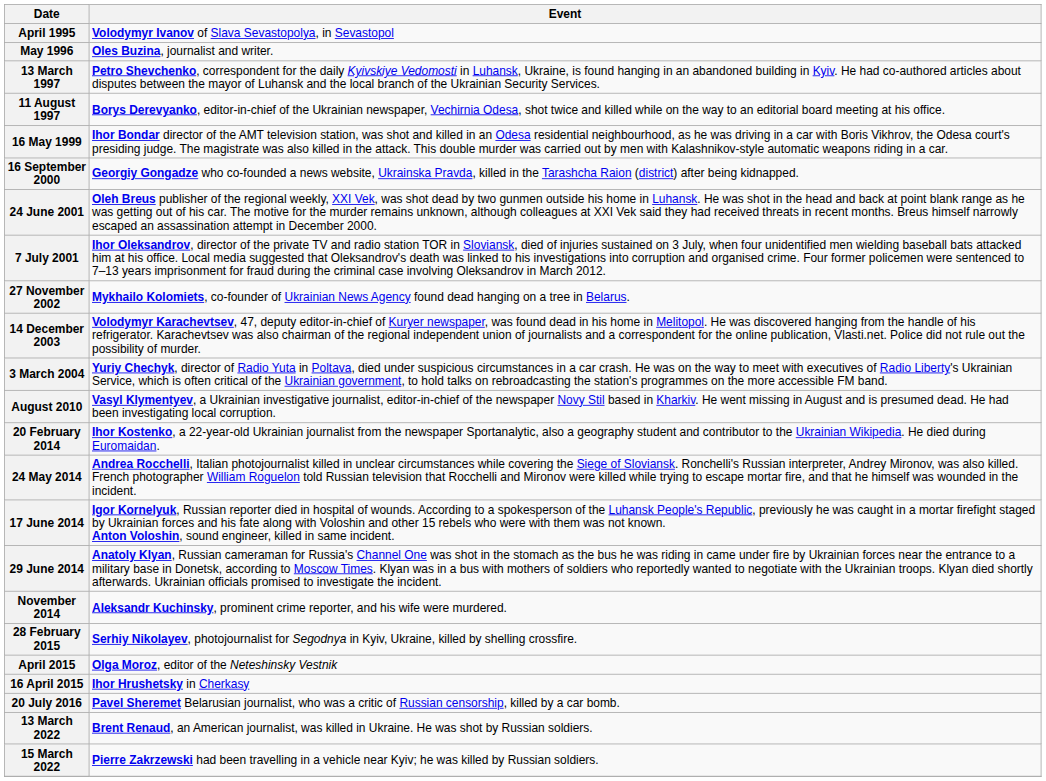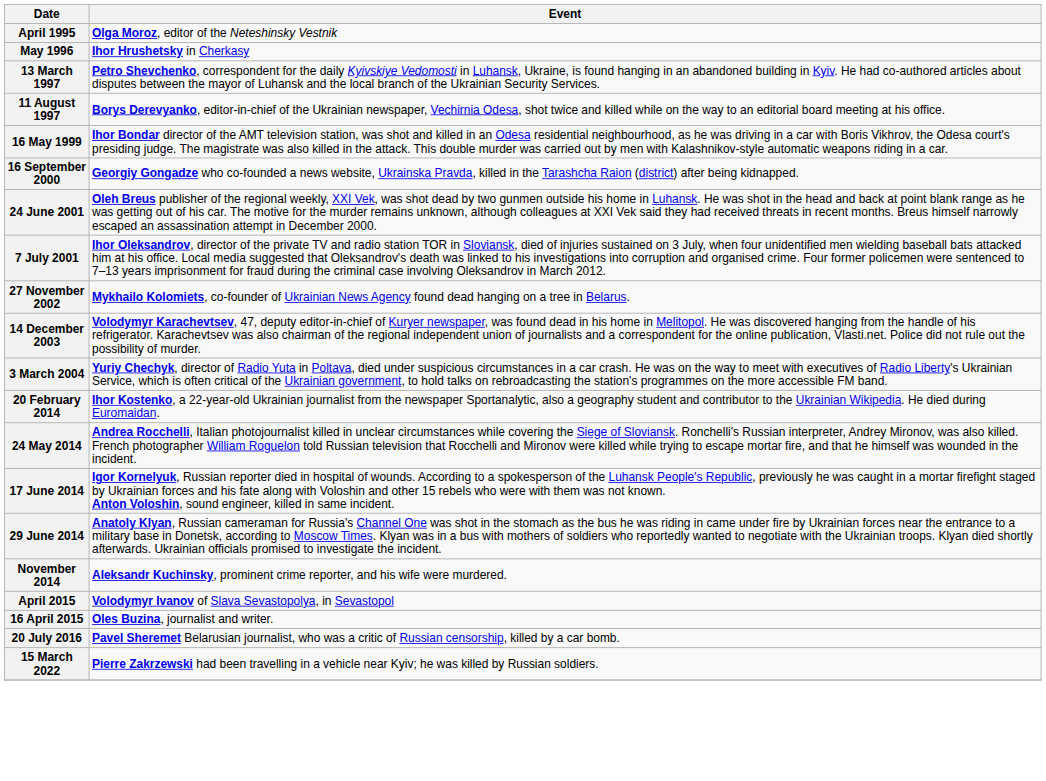 <table class="wikitable" style="font-size: 90%">
 <tr>
 <th>Date</th>
 <th>Event</th>
 </tr>
 <tr>
 <th data-sort-value="1995-04-01">April 1995</th>
-<td><strong><a href='#'>Volodymyr Ivanov</a></strong> of <a href='#'>Slava Sevastopolya</a>, in <a href='#'>Sevastopol</a></td>
+<td><strong><a href='#'>Olga Moroz</a></strong>, editor of the <em>Neteshinsky Vestnik</em></td>
 </tr>
 <tr>
 <th data-sort-value="1996-05-01">May 1996</th>
-<td><strong><a href='#'>Oles Buzina</a></strong>, journalist and writer.</td>
+<td><strong><a href='#'>Ihor Hrushetsky</a></strong> in <a href='#'>Cherkasy</a></td>
 </tr>
 <tr>
 <th>13 March 1997</th>
 <td><strong><a href='#'>Petro Shevchenko</a></strong>, correspondent for the daily <em><a href='#'>Kyivskiye Vedomosti</a></em> in <a href='#'>Luhansk</a>, Ukraine, is found hanging in an abandoned building in <a href='#'>Kyiv</a>. He had co-authored articles about disputes between the mayor of Luhansk and the local branch of the Ukrainian Security Services.</td>
 </tr>
 <tr>
 <th>11 August 1997</th>
 <td><strong><a href='#'>Borys Derevyanko</a></strong>, editor-in-chief of the Ukrainian newspaper, <a href='#'>Vechirnia Odesa</a>, shot twice and killed while on the way to an editorial board meeting at his office.</td>
 </tr>
 <tr>
 <th>16 May 1999</th>
 <td><strong><a href='#'>Ihor Bondar</a></strong> director of the AMT television station, was shot and killed in an <a href='#'>Odesa</a> residential neighbourhood, as he was driving in a car with Boris Vikhrov, the Odesa court's presiding judge. The magistrate was also killed in the attack. This double murder was carried out by men with Kalashnikov-style automatic weapons riding in a car.</td>
 </tr>
 <tr>
 <th>16 September 2000</th>
 <td><strong><a href='#'>Georgiy Gongadze</a></strong> who co-founded a news website, <a href='#'>Ukrainska Pravda</a>, killed in the <a href='#'>Tarashcha Raion</a> (<a href='#'>district</a>) after being kidnapped.</td>
 </tr>
 <tr>
 <th>24 June 2001</th>
 <td><strong><a href='#'>Oleh Breus</a></strong> publisher of the regional weekly, <a href='#'>XXI Vek</a>, was shot dead by two gunmen outside his home in <a href='#'>Luhansk</a>. He was shot in the head and back at point blank range as he was getting out of his car. The motive for the murder remains unknown, although colleagues at XXI Vek said they had received threats in recent months. Breus himself narrowly escaped an assassination attempt in December 2000.</td>
 </tr>
 <tr>
 <th>7 July 2001</th>
 <td><strong><a href='#'>Ihor Oleksandrov</a></strong>, director of the private TV and radio station TOR in <a href='#'>Sloviansk</a>, died of injuries sustained on 3 July, when four unidentified men wielding baseball bats attacked him at his office. Local media suggested that Oleksandrov's death was linked to his investigations into corruption and organised crime. Four former policemen were sentenced to 7–13 years imprisonment for fraud during the criminal case involving Oleksandrov in March 2012.</td>
 </tr>
 <tr>
 <th>27 November 2002</th>
 <td><strong><a href='#'>Mykhailo Kolomiets</a></strong>, co-founder of <a href='#'>Ukrainian News Agency</a> found dead hanging on a tree in <a href='#'>Belarus</a>.</td>
 </tr>
 <tr>
 <th>14 December 2003</th>
 <td><strong><a href='#'>Volodymyr Karachevtsev</a></strong>, 47, deputy editor-in-chief of <a href='#'>Kuryer newspaper</a>, was found dead in his home in <a href='#'>Melitopol</a>. He was discovered hanging from the handle of his refrigerator. Karachevtsev was also chairman of the regional independent union of journalists and a correspondent for the online publication, Vlasti.net. Police did not rule out the possibility of murder.</td>
 </tr>
 <tr>
 <th>3 March 2004</th>
 <td><strong><a href='#'>Yuriy Chechyk</a></strong>, director of <a href='#'>Radio Yuta</a> in <a href='#'>Poltava</a>, died under suspicious circumstances in a car crash. He was on the way to meet with executives of <a href='#'>Radio Liberty</a>'s Ukrainian Service, which is often critical of the <a href='#'>Ukrainian government</a>, to hold talks on rebroadcasting the station's programmes on the more accessible FM band.</td>
 </tr>
 <tr>
-<th data-sort-value="2010-08-01">August 2010</th>
-<td><strong><a href='#'>Vasyl Klymentyev</a></strong>, a Ukrainian investigative journalist, editor-in-chief of the newspaper <a href='#'>Novy Stil</a> based in <a href='#'>Kharkiv</a>. He went missing in August and is presumed dead. He had been investigating local corruption.</td>
-</tr>
-<tr>
 <th>20 February 2014</th>
 <td><strong><a href='#'>Ihor Kostenko</a></strong>, a 22-year-old Ukrainian journalist from the newspaper Sportanalytic, also a geography student and contributor to the <a href='#'>Ukrainian Wikipedia</a>. He died during <a href='#'>Euromaidan</a>.</td>
 </tr>
 <tr>
 <th>24 May 2014</th>
 <td><strong><a href='#'>Andrea Rocchelli</a></strong>, Italian photojournalist killed in unclear circumstances while covering the <a href='#'>Siege of Sloviansk</a>. Ronchelli's Russian interpreter, Andrey Mironov, was also killed. French photographer <a href='#'>William Roguelon</a> told Russian television that Rocchelli and Mironov were killed while trying to escape mortar fire, and that he himself was wounded in the incident.  </td>
 </tr>
 <tr>
 <th>17 June 2014</th>
 <td><strong><a href='#'>Igor Kornelyuk</a></strong>, Russian reporter died in hospital of wounds. According to a spokesperson of the <a href='#'>Luhansk People's Republic</a>, previously he was caught in a mortar firefight staged by Ukrainian forces and his fate along with Voloshin and other 15 rebels who were with them was not known.<br><strong><a href='#'>Anton Voloshin</a></strong>, sound engineer, killed in same incident.</td>
 </tr>
 <tr>
 <th>29 June 2014</th>
 <td><strong><a href='#'>Anatoly Klyan</a></strong>, Russian cameraman for Russia's <a href='#'>Channel One</a> was shot in the stomach as the bus he was riding in came under fire by Ukrainian forces near the entrance to a military base in Donetsk, according to <a href='#'>Moscow Times</a>. Klyan was in a bus with mothers of soldiers who reportedly wanted to negotiate with the Ukrainian troops. Klyan died shortly afterwards. Ukrainian officials promised to investigate the incident.</td>
 </tr>
 <tr>
 <th data-sort-value="2014-11-01">November 2014</th>
 <td><strong><a href='#'>Aleksandr Kuchinsky</a></strong>, prominent crime reporter, and his wife were murdered.</td>
 </tr>
 <tr>
-<th>28 February 2015</th>
-<td><strong><a href='#'>Serhiy Nikolayev</a></strong>, photojournalist for <em>Segodnya</em> in Kyiv, Ukraine, killed by shelling crossfire.</td>
-</tr>
-<tr>
 <th data-sort-value="2015-04-01">April 2015</th>
-<td><strong><a href='#'>Olga Moroz</a></strong>, editor of the <em>Neteshinsky Vestnik</em></td>
+<td><strong><a href='#'>Volodymyr Ivanov</a></strong> of <a href='#'>Slava Sevastopolya</a>, in <a href='#'>Sevastopol</a></td>
 </tr>
 <tr>
 <th>16 April 2015</th>
-<td><strong><a href='#'>Ihor Hrushetsky</a></strong> in <a href='#'>Cherkasy</a></td>
+<td><strong><a href='#'>Oles Buzina</a></strong>, journalist and writer.</td>
 </tr>
 <tr>
 <th>20 July 2016</th>
 <td><strong><a href='#'>Pavel Sheremet</a></strong> Belarusian journalist, who was a critic of <a href='#'>Russian censorship</a>, killed by a car bomb.</td>
-</tr>
-<tr>
-<th>13 March 2022</th>
-<td><strong><a href='#'>Brent Renaud</a></strong>, an American journalist, was killed in Ukraine. He was shot by Russian soldiers.</td>
 </tr>
 <tr>
 <th>15 March 2022</th>
 <td><strong><a href='#'>Pierre Zakrzewski</a></strong> had been travelling in a vehicle near Kyiv; he was killed by Russian soldiers.</td>
 </tr>
 <tr>
 </tr>
 </table>
